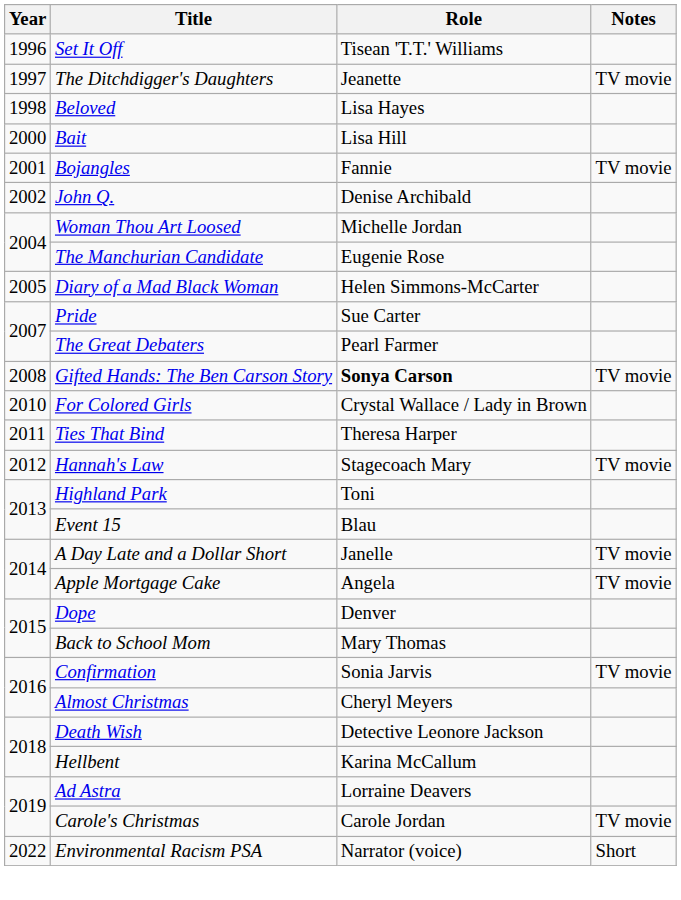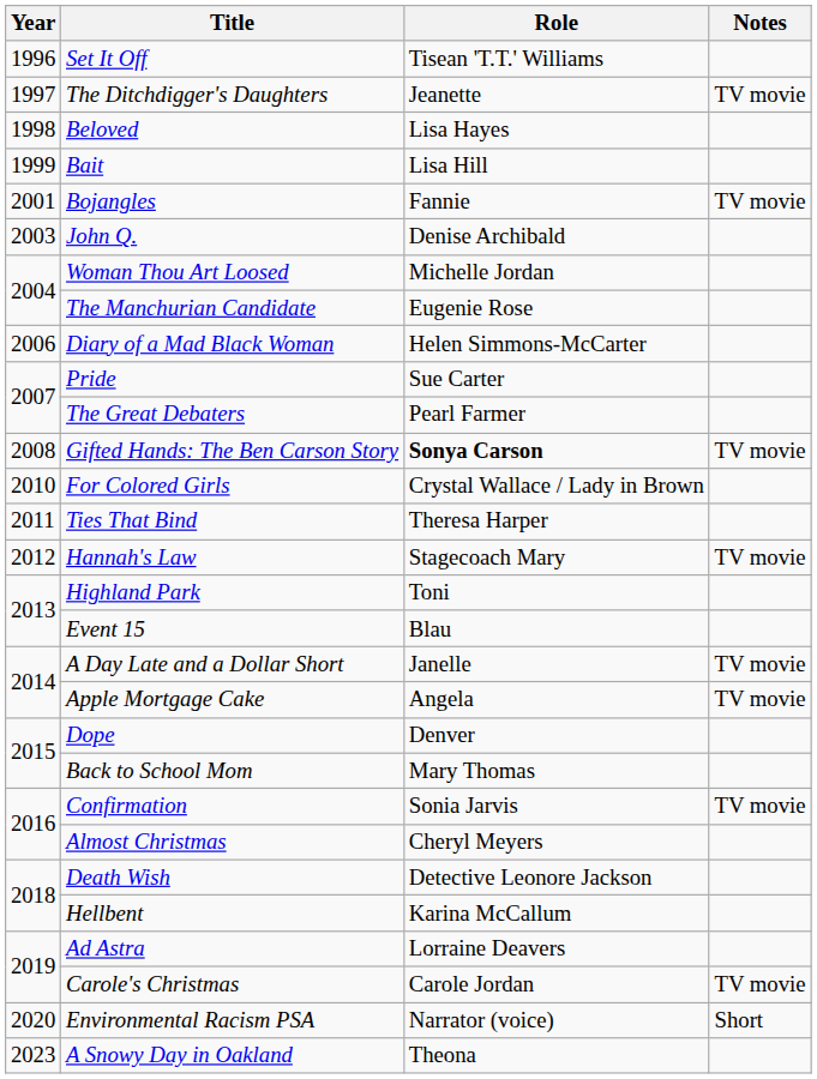 <table class="wikitable sortable">
 <tr>
 <th>Year</th>
 <th>Title</th>
 <th>Role</th>
 <th>Notes</th>
 </tr>
 <tr>
 <td>1996</td>
 <td><em><a href='#'>Set It Off</a></em></td>
 <td>Tisean 'T.T.' Williams</td>
 <td></td>
 </tr>
 <tr>
 <td>1997</td>
 <td><em>The Ditchdigger's Daughters</em></td>
 <td>Jeanette</td>
 <td>TV movie</td>
 </tr>
 <tr>
 <td>1998</td>
 <td><em><a href='#'>Beloved</a></em></td>
 <td>Lisa Hayes</td>
 <td></td>
 </tr>
 <tr>
-<td>2000</td>
+<td>1999</td>
 <td><em><a href='#'>Bait</a></em></td>
 <td>Lisa Hill</td>
 <td></td>
 </tr>
 <tr>
 <td>2001</td>
 <td><em><a href='#'>Bojangles</a></em></td>
 <td>Fannie</td>
 <td>TV movie</td>
 </tr>
 <tr>
-<td>2002</td>
+<td>2003</td>
 <td><em><a href='#'>John Q.</a></em></td>
 <td>Denise Archibald</td>
 <td></td>
 </tr>
 <tr>
 <td rowspan=2>2004</td>
 <td><em><a href='#'>Woman Thou Art Loosed</a></em></td>
 <td>Michelle Jordan</td>
 <td></td>
 </tr>
 <tr>
 <td><em><a href='#'>The Manchurian Candidate</a></em></td>
 <td>Eugenie Rose</td>
 <td></td>
 </tr>
 <tr>
-<td>2005</td>
+<td>2006</td>
 <td><em><a href='#'>Diary of a Mad Black Woman</a></em></td>
 <td>Helen Simmons-McCarter</td>
 <td></td>
 </tr>
 <tr>
 <td rowspan=2>2007</td>
 <td><em><a href='#'>Pride</a></em></td>
 <td>Sue Carter</td>
 <td></td>
 </tr>
 <tr>
 <td><em><a href='#'>The Great Debaters</a></em></td>
 <td>Pearl Farmer</td>
 <td></td>
 </tr>
 <tr>
 <td>2008</td>
 <td><em><a href='#'>Gifted Hands: The Ben Carson Story</a></em></td>
 <td><strong>Sonya Carson</strong></td>
 <td>TV movie</td>
 </tr>
 <tr>
 <td>2010</td>
 <td><em><a href='#'>For Colored Girls</a></em></td>
 <td>Crystal Wallace / Lady in Brown</td>
 <td></td>
 </tr>
 <tr>
 <td>2011</td>
 <td><em><a href='#'>Ties That Bind</a></em></td>
 <td>Theresa Harper</td>
 <td></td>
 </tr>
 <tr>
 <td>2012</td>
 <td><em><a href='#'>Hannah's Law</a></em></td>
 <td>Stagecoach Mary</td>
 <td>TV movie</td>
 </tr>
 <tr>
 <td rowspan=2>2013</td>
 <td><em><a href='#'>Highland Park</a></em></td>
 <td>Toni</td>
 <td></td>
 </tr>
 <tr>
 <td><em>Event 15</em></td>
 <td>Blau</td>
 <td></td>
 </tr>
 <tr>
 <td rowspan=2>2014</td>
 <td><em>A Day Late and a Dollar Short</em></td>
 <td>Janelle</td>
 <td>TV movie</td>
 </tr>
 <tr>
 <td><em>Apple Mortgage Cake</em></td>
 <td>Angela</td>
 <td>TV movie</td>
 </tr>
 <tr>
 <td rowspan=2>2015</td>
 <td><em><a href='#'>Dope</a></em></td>
 <td>Denver</td>
 <td></td>
 </tr>
 <tr>
 <td><em>Back to School Mom</em></td>
 <td>Mary Thomas</td>
 <td></td>
 </tr>
 <tr>
 <td rowspan=2>2016</td>
 <td><em><a href='#'>Confirmation</a></em></td>
 <td>Sonia Jarvis</td>
 <td>TV movie</td>
 </tr>
 <tr>
 <td><em><a href='#'>Almost Christmas</a></em></td>
 <td>Cheryl Meyers</td>
 <td></td>
 </tr>
 <tr>
 <td rowspan=2>2018</td>
 <td><em><a href='#'>Death Wish</a></em></td>
 <td>Detective Leonore Jackson</td>
 <td></td>
 </tr>
 <tr>
 <td><em>Hellbent</em></td>
 <td>Karina McCallum</td>
 <td></td>
 </tr>
 <tr>
 <td rowspan=2>2019</td>
 <td><em><a href='#'>Ad Astra</a></em></td>
 <td>Lorraine Deavers</td>
 <td></td>
 </tr>
 <tr>
 <td><em>Carole's Christmas</em></td>
 <td>Carole Jordan</td>
 <td>TV movie</td>
 </tr>
 <tr>
-<td>2022</td>
+<td>2020</td>
 <td><em>Environmental Racism PSA</em></td>
 <td>Narrator (voice)</td>
 <td>Short</td>
 </tr>
+<tr>
+<td>2023</td>
+<td><em><a href='#'>A Snowy Day in Oakland</a></em></td>
+<td>Theona</td>
+<td></td>
+</tr>
 </table>
